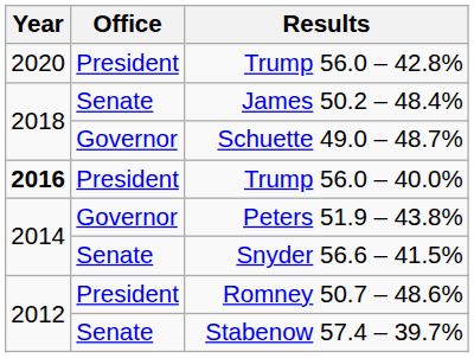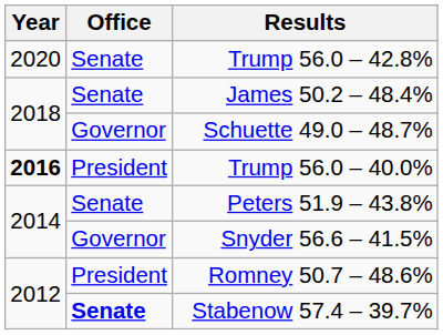 <table class=wikitable>
 <tr>
 <th width="30">Year</th>
 <th width="60">Office</th>
 <th width="180">Results</th>
 </tr>
 <tr>
 <td>2020</td>
-<td><a href='#'>President</a></td>
+<td><a href='#'>Senate</a></td>
 <td align="right" ><a href='#'>Trump</a> 56.0 – 42.8%</td>
 </tr>
 <tr>
 <td rowspan="2">2018</td>
 <td><a href='#'>Senate</a></td>
 <td align="right" ><a href='#'>James</a> 50.2 – 48.4%</td>
 </tr>
 <tr>
 <td><a href='#'>Governor</a></td>
 <td align="right" ><a href='#'>Schuette</a> 49.0 – 48.7%</td>
 </tr>
 <tr>
 <td><strong>2016</strong></td>
 <td><a href='#'>President</a></td>
 <td align="right" ><a href='#'>Trump</a> 56.0 – 40.0%</td>
 </tr>
 <tr>
 <td rowspan="2">2014</td>
-<td><a href='#'>Governor</a></td>
+<td><a href='#'>Senate</a></td>
 <td align="right" ><a href='#'>Peters</a> 51.9 – 43.8%</td>
 </tr>
 <tr>
-<td><a href='#'>Senate</a></td>
+<td><a href='#'>Governor</a></td>
 <td align="right" ><a href='#'>Snyder</a> 56.6 – 41.5%</td>
 </tr>
 <tr>
 <td rowspan="2">2012</td>
 <td><a href='#'>President</a></td>
 <td align="right" ><a href='#'>Romney</a> 50.7 – 48.6%</td>
 </tr>
 <tr>
-<td><a href='#'>Senate</a></td>
+<td><strong><a href='#'>Senate</a></strong></td>
 <td align="right" ><a href='#'>Stabenow</a> 57.4 – 39.7%</td>
 </tr>
 </table>
